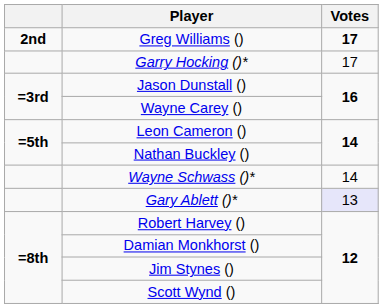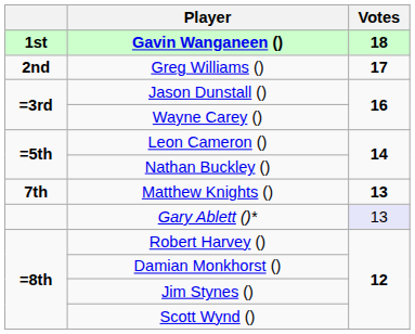 <table class="wikitable" style="text-align: center; font-size: 90%;">
 <tr>
 <th width="50"></th>
 <th width="250">Player</th>
 <th width="50">Votes</th>
 </tr>
+<tr style="background: #CCFFCC; font-weight: bold;" |>
+<td><strong>1st</strong></td>
+<td><a href='#'>Gavin Wanganeen</a> ()</td>
+<td><strong>18</strong></td>
+</tr>
 <tr>
 <td><strong>2nd</strong></td>
 <td><a href='#'>Greg Williams</a> ()</td>
 <td><strong>17</strong></td>
-</tr>
-<tr>
-<td></td>
-<td><em><a href='#'>Garry Hocking</a> ()*</em></td>
-<td>17</td>
 </tr>
 <tr>
 <td rowspan=2><strong>=3rd</strong></td>
 <td><a href='#'>Jason Dunstall</a> ()</td>
 <td rowspan=2><strong>16</strong></td>
 </tr>
 <tr>
 <td><a href='#'>Wayne Carey</a> ()</td>
 </tr>
 <tr>
 <td rowspan=2><strong>=5th</strong></td>
 <td><a href='#'>Leon Cameron</a> ()</td>
 <td rowspan=2><strong>14</strong></td>
 </tr>
 <tr>
 <td><a href='#'>Nathan Buckley</a> ()</td>
 </tr>
 <tr>
-<td></td>
-<td><em><a href='#'>Wayne Schwass</a> ()*</em></td>
-<td>14</td>
+<td><strong>7th</strong></td>
+<td><a href='#'>Matthew Knights</a> ()</td>
+<td><strong>13</strong></td>
 </tr>
 <tr>
 <td></td>
 <td><em><a href='#'>Gary Ablett</a> ()*</em></td>
 <td style="background: lavender;">13</td>
 </tr>
 <tr>
 <td rowspan=4><strong>=8th</strong></td>
 <td><a href='#'>Robert Harvey</a> ()</td>
 <td rowspan=4><strong>12</strong></td>
 </tr>
 <tr>
 <td><a href='#'>Damian Monkhorst</a> ()</td>
 </tr>
 <tr>
 <td><a href='#'>Jim Stynes</a> ()</td>
 </tr>
 <tr>
 <td><a href='#'>Scott Wynd</a> ()</td>
 </tr>
 </table>
